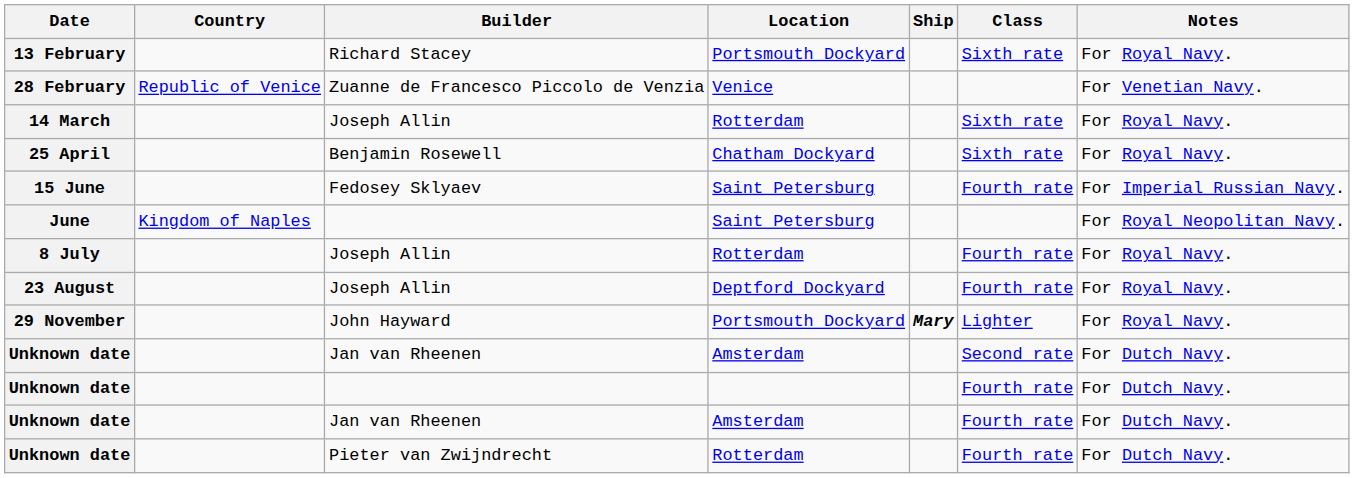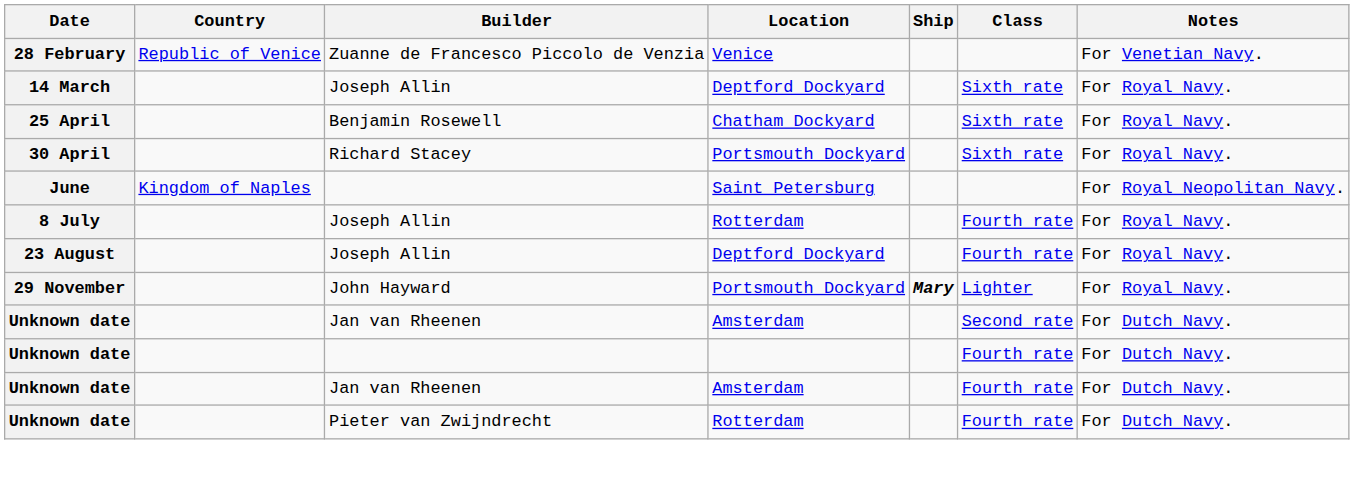 <table class="wikitable sortable" style="font-size:1.00em; line-height:1.5em;">
 <tr>
 <th>Date</th>
 <th>Country</th>
 <th>Builder</th>
 <th>Location</th>
 <th>Ship</th>
 <th>Class</th>
 <th>Notes</th>
-</tr>
-<tr ---->
-<th>13 February</th>
-<td></td>
-<td>Richard Stacey</td>
-<td><a href='#'>Portsmouth Dockyard</a></td>
-<td><strong></strong></td>
-<td><a href='#'>Sixth rate</a></td>
-<td>For <a href='#'>Royal Navy</a>.</td>
 </tr>
 <tr ---->
 <th>28 February</th>
 <td> <a href='#'>Republic of Venice</a></td>
 <td>Zuanne de Francesco Piccolo de Venzia</td>
 <td><a href='#'>Venice</a></td>
 <td><strong></strong></td>
 <td></td>
 <td>For <a href='#'>Venetian Navy</a>.</td>
 </tr>
 <tr ---->
 <th>14 March</th>
 <td></td>
 <td>Joseph Allin</td>
-<td><a href='#'>Rotterdam</a></td>
+<td><a href='#'>Deptford Dockyard</a></td>
 <td><strong></strong></td>
 <td><a href='#'>Sixth rate</a></td>
 <td>For <a href='#'>Royal Navy</a>.</td>
 </tr>
 <tr ---->
 <th>25 April</th>
 <td></td>
 <td>Benjamin Rosewell</td>
 <td><a href='#'>Chatham Dockyard</a></td>
 <td><strong></strong></td>
 <td><a href='#'>Sixth rate</a></td>
 <td>For <a href='#'>Royal Navy</a>.</td>
 </tr>
 <tr ---->
-<th>15 June</th>
+<th>30 April</th>
 <td></td>
-<td>Fedosey Sklyaev</td>
-<td><a href='#'>Saint Petersburg</a></td>
+<td>Richard Stacey</td>
+<td><a href='#'>Portsmouth Dockyard</a></td>
 <td><strong></strong></td>
-<td><a href='#'>Fourth rate</a></td>
-<td>For <a href='#'>Imperial Russian Navy</a>.</td>
+<td><a href='#'>Sixth rate</a></td>
+<td>For <a href='#'>Royal Navy</a>.</td>
 </tr>
 <tr ---->
 <th>June</th>
 <td> <a href='#'>Kingdom of Naples</a></td>
 <td></td>
 <td><a href='#'>Saint Petersburg</a></td>
 <td><strong></strong></td>
 <td></td>
 <td>For <a href='#'>Royal Neopolitan Navy</a>.</td>
 </tr>
 <tr ---->
 <th>8 July</th>
 <td></td>
 <td>Joseph Allin</td>
 <td><a href='#'>Rotterdam</a></td>
 <td><strong></strong></td>
 <td><a href='#'>Fourth rate</a></td>
 <td>For <a href='#'>Royal Navy</a>.</td>
 </tr>
 <tr ---->
 <th>23 August</th>
 <td></td>
 <td>Joseph Allin</td>
 <td><a href='#'>Deptford Dockyard</a></td>
 <td><strong></strong></td>
 <td><a href='#'>Fourth rate</a></td>
 <td>For <a href='#'>Royal Navy</a>.</td>
 </tr>
 <tr ---->
 <th>29 November</th>
 <td></td>
 <td>John Hayward</td>
 <td><a href='#'>Portsmouth Dockyard</a></td>
 <td><strong><em>Mary</em></strong></td>
 <td><a href='#'>Lighter</a></td>
 <td>For <a href='#'>Royal Navy</a>.</td>
 </tr>
 <tr ---->
 <th>Unknown date</th>
 <td></td>
 <td>Jan van Rheenen</td>
 <td><a href='#'>Amsterdam</a></td>
 <td><strong></strong></td>
 <td><a href='#'>Second rate</a></td>
 <td>For <a href='#'>Dutch Navy</a>.</td>
 </tr>
 <tr ---->
 <th>Unknown date</th>
 <td></td>
 <td></td>
 <td></td>
 <td><strong></strong></td>
 <td><a href='#'>Fourth rate</a></td>
 <td>For <a href='#'>Dutch Navy</a>.</td>
 </tr>
 <tr ---->
 <th>Unknown date</th>
 <td></td>
 <td>Jan van Rheenen</td>
 <td><a href='#'>Amsterdam</a></td>
 <td><strong></strong></td>
 <td><a href='#'>Fourth rate</a></td>
 <td>For <a href='#'>Dutch Navy</a>.</td>
 </tr>
 <tr ---->
 <th>Unknown date</th>
 <td></td>
 <td>Pieter van Zwijndrecht</td>
 <td><a href='#'>Rotterdam</a></td>
 <td><strong></strong></td>
 <td><a href='#'>Fourth rate</a></td>
 <td>For <a href='#'>Dutch Navy</a>.</td>
 </tr>
 </table>
